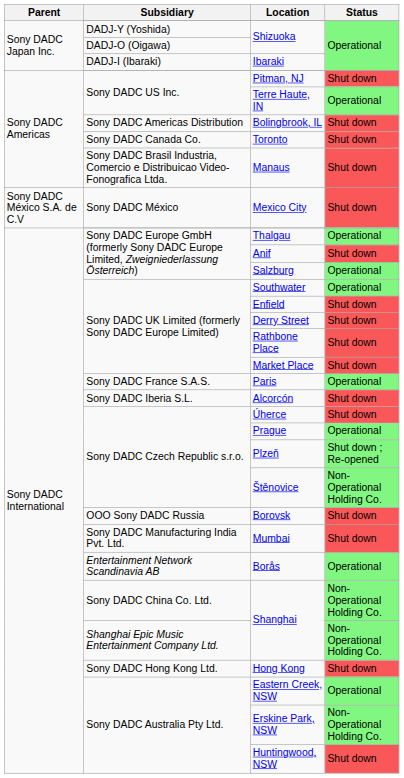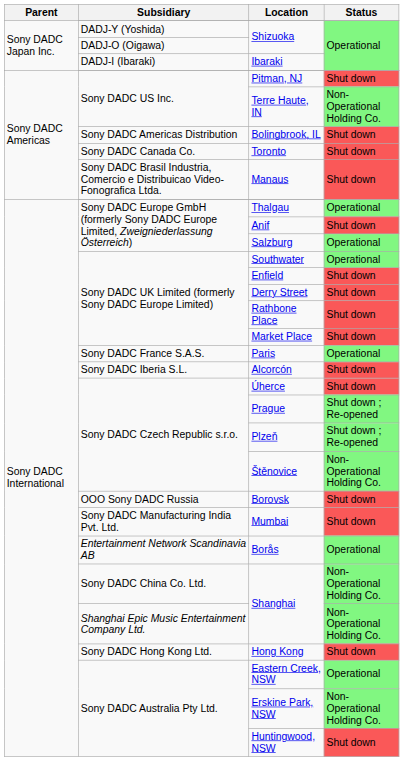 <table class="wikitable">
 <tr>
 <th>Parent</th>
 <th>Subsidiary</th>
 <th>Location</th>
 <th>Status</th>
 </tr>
 <tr>
 <td rowspan="4">Sony DADC Japan Inc.</td>
 </tr>
 <tr>
 <td>DADJ-Y (Yoshida)</td>
 <td rowspan="2"><a href='#'>Shizuoka</a></td>
 <td rowspan="3" style="background: #81F781">Operational</td>
 </tr>
 <tr>
 <td>DADJ-O (Oigawa)</td>
 </tr>
 <tr>
 <td>DADJ-I (Ibaraki)</td>
 <td><a href='#'>Ibaraki</a></td>
 </tr>
 <tr>
 <td rowspan="6">Sony DADC Americas</td>
 </tr>
 <tr>
 <td rowspan="2">Sony DADC US Inc.</td>
 <td><a href='#'>Pitman, NJ</a></td>
 <td style="background: #FA5858">Shut down </td>
 </tr>
 <tr>
 <td><a href='#'>Terre Haute, IN</a></td>
-<td style="background: #81F781">Operational</td>
+<td style="background: #81F781">Non-Operational Holding Co.</td>
 </tr>
 <tr>
 <td>Sony DADC Americas Distribution</td>
 <td><a href='#'>Bolingbrook, IL</a></td>
 <td style="background: #FA5858">Shut down </td>
 </tr>
 <tr>
 <td>Sony DADC Canada Co.</td>
 <td><a href='#'>Toronto</a></td>
 <td style="background: #FA5858">Shut down </td>
 </tr>
 <tr>
 <td>Sony DADC Brasil Industria,<br> Comercio e Distribuicao Video-Fonografica Ltda.</td>
 <td><a href='#'>Manaus</a></td>
-<td style="background: #FA5858">Shut down </td>
-</tr>
-<tr>
-<td>Sony DADC México S.A. de C.V</td>
-<td>Sony DADC México</td>
-<td><a href='#'>Mexico City</a></td>
 <td style="background: #FA5858">Shut down </td>
 </tr>
 <tr>
 <td rowspan="24">Sony DADC International</td>
 </tr>
 <tr>
 <td rowspan="3">Sony DADC Europe GmbH (formerly Sony DADC Europe Limited, <em>Zweigniederlassung Österreich</em>)</td>
 <td><a href='#'>Thalgau</a></td>
 <td style="background: #81F781">Operational</td>
 </tr>
 <tr>
 <td><a href='#'>Anif</a></td>
 <td style="background: #FA5858">Shut down </td>
 </tr>
 <tr>
 <td><a href='#'>Salzburg</a></td>
 <td style="background: #81F781">Operational</td>
 </tr>
 <tr>
 <td rowspan="5">Sony DADC UK Limited (formerly Sony DADC Europe Limited)</td>
 <td><a href='#'>Southwater</a></td>
 <td style="background: #81F781">Operational</td>
 </tr>
 <tr>
 <td><a href='#'>Enfield</a></td>
 <td style="background: #FA5858">Shut down </td>
 </tr>
 <tr>
 <td><a href='#'>Derry Street</a></td>
 <td style="background: #FA5858">Shut down </td>
 </tr>
 <tr>
 <td><a href='#'>Rathbone Place</a></td>
 <td style="background: #FA5858">Shut down </td>
 </tr>
 <tr>
 <td><a href='#'>Market Place</a></td>
 <td style="background: #FA5858">Shut down </td>
 </tr>
 <tr>
 <td>Sony DADC France S.A.S.</td>
 <td><a href='#'>Paris</a></td>
 <td style="background: #81F781">Operational</td>
 </tr>
 <tr>
 <td>Sony DADC Iberia S.L.</td>
 <td><a href='#'>Alcorcón</a></td>
 <td style="background: #FA5858">Shut down </td>
 </tr>
 <tr>
 <td rowspan="4">Sony DADC Czech Republic s.r.o.</td>
 <td><a href='#'>Úherce</a></td>
 <td style="background: #FA5858">Shut down </td>
 </tr>
 <tr>
 <td><a href='#'>Prague</a></td>
-<td style="background: #81F781">Operational</td>
+<td style="background: #81F781">Shut down ; Re-opened </td>
 </tr>
 <tr>
 <td><a href='#'>Plzeň</a></td>
 <td style="background: #81F781">Shut down ; Re-opened </td>
 </tr>
 <tr>
 <td><a href='#'>Štěnovice</a></td>
 <td style="background: #81F781">Non-Operational Holding Co.</td>
 </tr>
 <tr>
 <td>OOO Sony DADC Russia</td>
 <td><a href='#'>Borovsk</a></td>
 <td style="background: #FA5858">Shut down </td>
 </tr>
 <tr>
 <td>Sony DADC Manufacturing India Pvt. Ltd.</td>
 <td><a href='#'>Mumbai</a></td>
 <td style="background: #FA5858">Shut down </td>
 </tr>
 <tr>
 <td><em>Entertainment Network Scandinavia AB</em></td>
 <td><a href='#'>Borås</a></td>
 <td style="background: #81F781">Operational</td>
 </tr>
 <tr>
 <td>Sony DADC China Co. Ltd.</td>
 <td rowspan="2"><a href='#'>Shanghai</a></td>
 <td style="background: #81F781">Non-Operational Holding Co.</td>
 </tr>
 <tr>
 <td><em>Shanghai Epic Music Entertainment Company Ltd.</em></td>
 <td style="background: #81F781">Non-Operational Holding Co.</td>
 </tr>
 <tr>
 <td>Sony DADC Hong Kong Ltd.</td>
 <td><a href='#'>Hong Kong</a></td>
 <td style="background: #FA5858">Shut down </td>
 </tr>
 <tr>
 <td rowspan="3">Sony DADC Australia Pty Ltd.</td>
 <td><a href='#'>Eastern Creek, NSW</a></td>
 <td style="background: #81F781">Operational</td>
 </tr>
 <tr>
 <td><a href='#'>Erskine Park, NSW</a></td>
 <td style="background: #81F781">Non-Operational Holding Co.</td>
 </tr>
 <tr>
 <td><a href='#'>Huntingwood, NSW</a></td>
 <td style="background: #FA5858">Shut down </td>
 </tr>
 </table>
